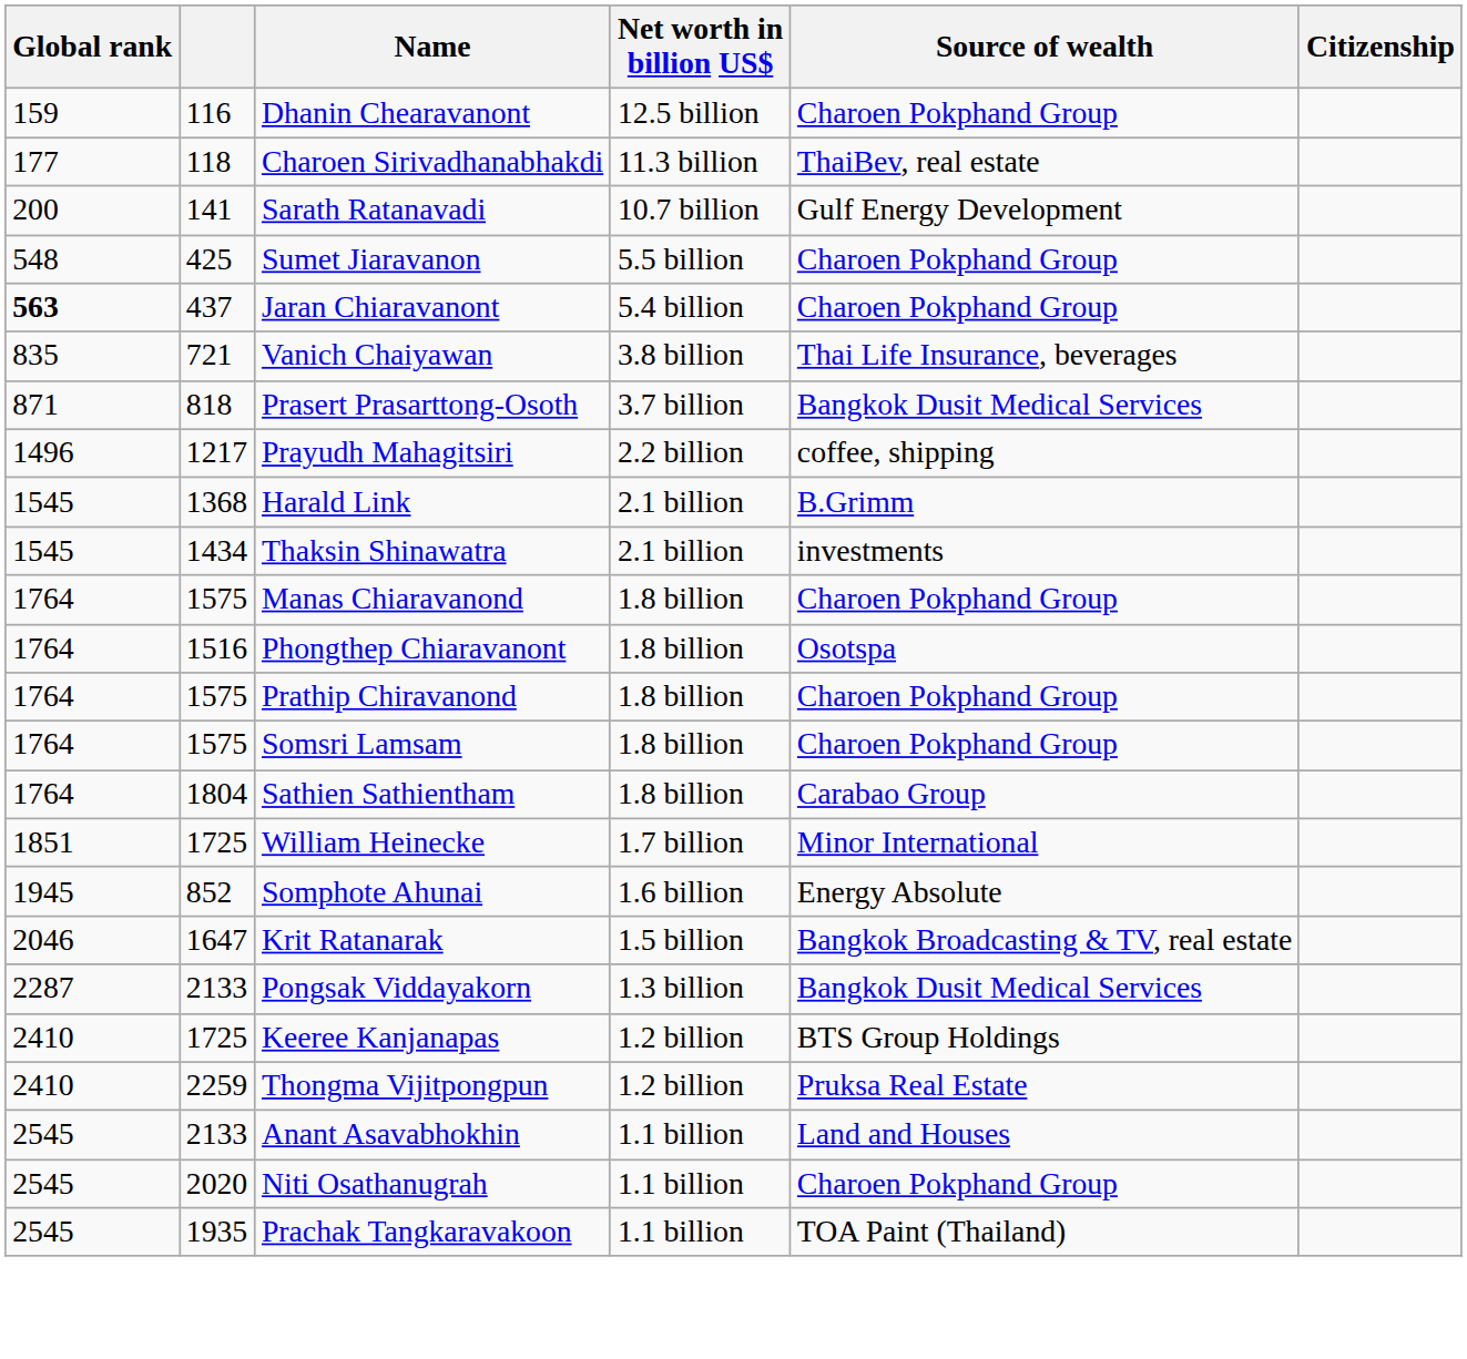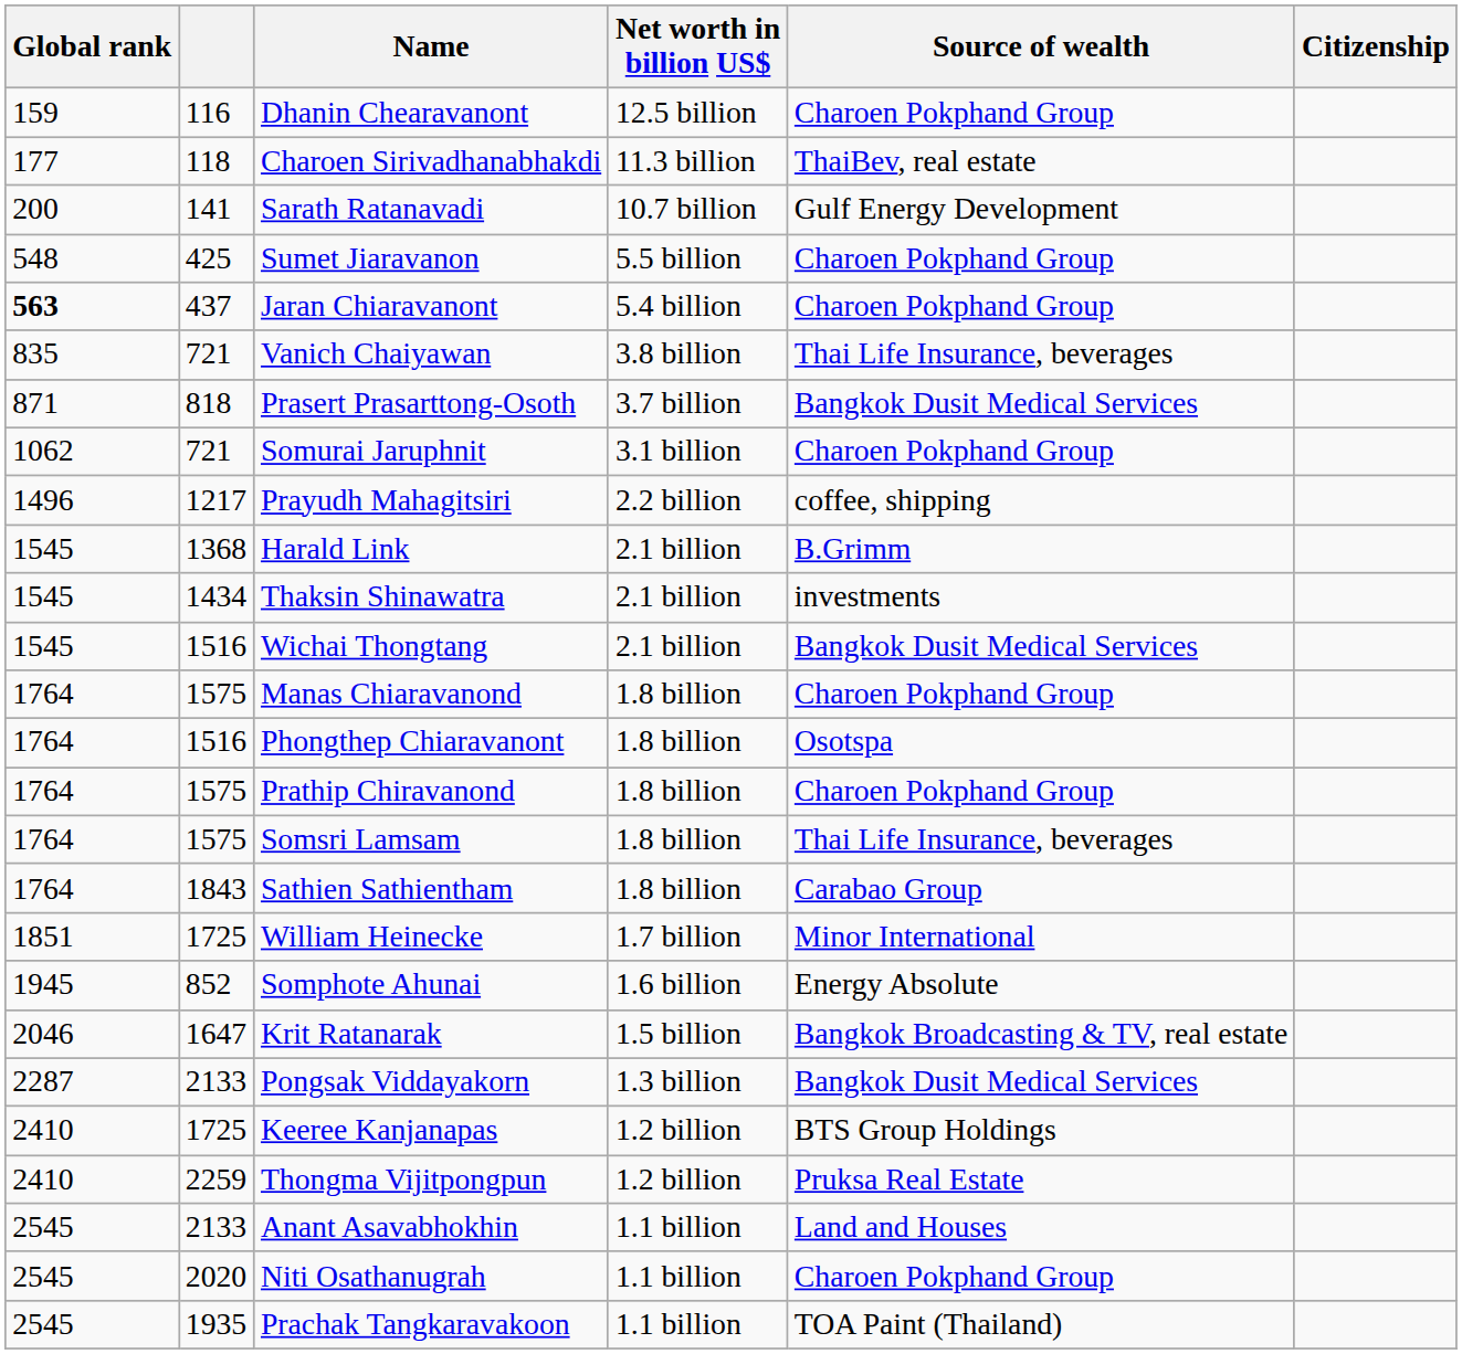 <table class="wikitable sortable">
 <tr>
 <th>Global rank</th>
 <th></th>
 <th>Name</th>
 <th>Net worth in<br><a href='#'>billion</a> <a href='#'>US$</a></th>
 <th>Source of wealth</th>
 <th>Citizenship</th>
 </tr>
 <tr>
 <td>159 </td>
 <td>116</td>
 <td><a href='#'>Dhanin Chearavanont</a></td>
 <td>12.5 billion</td>
 <td><a href='#'>Charoen Pokphand Group</a></td>
 <td></td>
 </tr>
 <tr>
 <td>177 </td>
 <td>118</td>
 <td><a href='#'>Charoen Sirivadhanabhakdi</a></td>
 <td>11.3 billion</td>
 <td><a href='#'>ThaiBev</a>, real estate</td>
 <td></td>
 </tr>
 <tr>
 <td>200 </td>
 <td>141</td>
 <td><a href='#'>Sarath Ratanavadi</a></td>
 <td>10.7 billion</td>
 <td>Gulf Energy Development</td>
 <td></td>
 </tr>
 <tr>
 <td>548 </td>
 <td>425</td>
 <td><a href='#'>Sumet Jiaravanon</a></td>
 <td>5.5 billion</td>
 <td><a href='#'>Charoen Pokphand Group</a></td>
 <td></td>
 </tr>
 <tr>
 <td><strong>563 </strong></td>
 <td>437</td>
 <td><a href='#'>Jaran Chiaravanont</a></td>
 <td>5.4 billion</td>
 <td><a href='#'>Charoen Pokphand Group</a></td>
 <td></td>
 </tr>
 <tr>
 <td>835 </td>
 <td>721</td>
 <td><a href='#'>Vanich Chaiyawan</a></td>
 <td>3.8 billion</td>
 <td><a href='#'>Thai Life Insurance</a>, beverages</td>
 <td></td>
 </tr>
 <tr>
 <td>871 </td>
 <td>818</td>
 <td><a href='#'>Prasert Prasarttong-Osoth</a></td>
 <td>3.7 billion</td>
 <td><a href='#'>Bangkok Dusit Medical Services</a></td>
 <td></td>
 </tr>
 <tr>
+<td>1062 </td>
+<td>721</td>
+<td><a href='#'>Somurai Jaruphnit</a></td>
+<td>3.1 billion</td>
+<td><a href='#'>Charoen Pokphand Group</a></td>
+<td></td>
+</tr>
+<tr>
 <td>1496 </td>
 <td>1217</td>
 <td><a href='#'>Prayudh Mahagitsiri</a></td>
 <td>2.2 billion</td>
 <td>coffee, shipping</td>
 <td></td>
 </tr>
 <tr>
 <td>1545 </td>
 <td>1368</td>
 <td><a href='#'>Harald Link</a></td>
 <td>2.1 billion</td>
 <td><a href='#'>B.Grimm</a></td>
 <td></td>
 </tr>
 <tr>
 <td>1545 </td>
 <td>1434</td>
 <td><a href='#'>Thaksin Shinawatra</a></td>
 <td>2.1 billion</td>
 <td>investments</td>
 <td> <br> </td>
+</tr>
+<tr>
+<td>1545 </td>
+<td>1516</td>
+<td><a href='#'>Wichai Thongtang</a></td>
+<td>2.1 billion</td>
+<td><a href='#'>Bangkok Dusit Medical Services</a></td>
+<td></td>
 </tr>
 <tr>
 <td>1764 </td>
 <td>1575</td>
 <td><a href='#'>Manas Chiaravanond</a></td>
 <td>1.8 billion</td>
 <td><a href='#'>Charoen Pokphand Group</a></td>
 <td></td>
 </tr>
 <tr>
 <td>1764 </td>
 <td>1516</td>
 <td><a href='#'>Phongthep Chiaravanont</a></td>
 <td>1.8 billion</td>
 <td><a href='#'>Osotspa</a></td>
 <td></td>
 </tr>
 <tr>
 <td>1764 </td>
 <td>1575</td>
 <td><a href='#'>Prathip Chiravanond</a></td>
 <td>1.8 billion</td>
 <td><a href='#'>Charoen Pokphand Group</a></td>
 <td></td>
 </tr>
 <tr>
 <td>1764 </td>
 <td>1575</td>
 <td><a href='#'>Somsri Lamsam</a></td>
 <td>1.8 billion</td>
-<td><a href='#'>Charoen Pokphand Group</a></td>
+<td><a href='#'>Thai Life Insurance</a>, beverages</td>
 <td></td>
 </tr>
 <tr>
 <td>1764 </td>
-<td>1804</td>
+<td>1843</td>
 <td><a href='#'>Sathien Sathientham</a></td>
 <td>1.8 billion</td>
 <td><a href='#'>Carabao Group</a></td>
 <td></td>
 </tr>
 <tr>
 <td>1851 </td>
 <td>1725</td>
 <td><a href='#'>William Heinecke</a></td>
 <td>1.7 billion</td>
 <td><a href='#'>Minor International</a></td>
 <td></td>
 </tr>
 <tr>
 <td>1945 </td>
 <td>852</td>
 <td><a href='#'>Somphote Ahunai</a></td>
 <td>1.6 billion</td>
 <td>Energy Absolute</td>
 <td></td>
 </tr>
 <tr>
 <td>2046 </td>
 <td>1647</td>
 <td><a href='#'>Krit Ratanarak</a></td>
 <td>1.5 billion</td>
 <td><a href='#'>Bangkok Broadcasting & TV</a>, real estate</td>
 <td></td>
 </tr>
 <tr>
 <td>2287 </td>
 <td>2133</td>
 <td><a href='#'>Pongsak Viddayakorn</a></td>
 <td>1.3 billion</td>
 <td><a href='#'>Bangkok Dusit Medical Services</a></td>
 <td></td>
 </tr>
 <tr>
 <td>2410 </td>
 <td>1725</td>
 <td><a href='#'>Keeree Kanjanapas</a></td>
 <td>1.2 billion</td>
 <td>BTS Group Holdings</td>
 <td></td>
 </tr>
 <tr>
 <td>2410 </td>
 <td>2259</td>
 <td><a href='#'>Thongma Vijitpongpun</a></td>
 <td>1.2 billion</td>
 <td><a href='#'>Pruksa Real Estate</a></td>
 <td></td>
 </tr>
 <tr>
 <td>2545 </td>
 <td>2133</td>
 <td><a href='#'>Anant Asavabhokhin</a></td>
 <td>1.1 billion</td>
 <td><a href='#'>Land and Houses</a></td>
 <td></td>
 </tr>
 <tr>
 <td>2545 </td>
 <td>2020</td>
 <td><a href='#'>Niti Osathanugrah</a></td>
 <td>1.1 billion</td>
 <td><a href='#'>Charoen Pokphand Group</a></td>
 <td></td>
 </tr>
 <tr>
 <td>2545 </td>
 <td>1935</td>
 <td><a href='#'>Prachak Tangkaravakoon</a></td>
 <td>1.1 billion</td>
 <td>TOA Paint (Thailand)</td>
 <td></td>
 </tr>
 </table>
